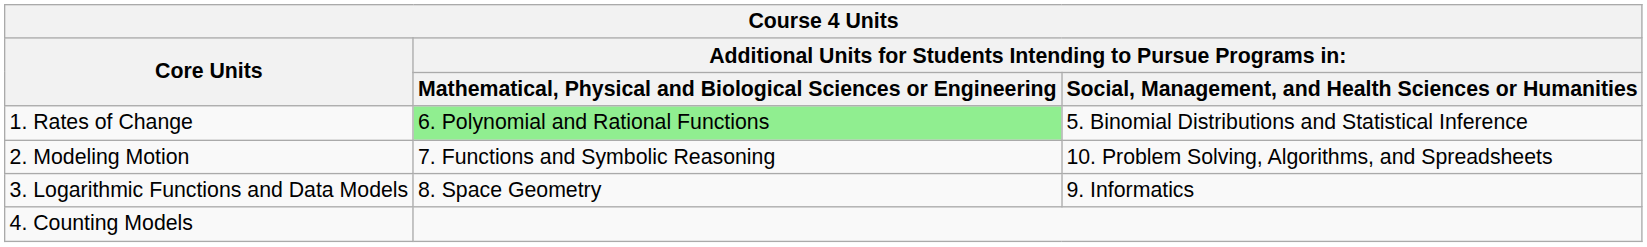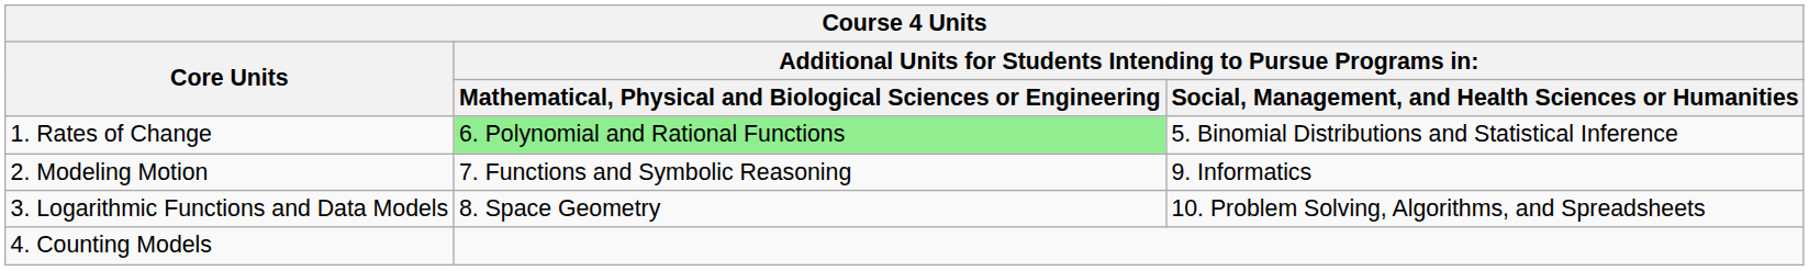 <table class="wikitable">
 <tr>
 <th colspan="3">Course 4 Units</th>
 </tr>
 <tr>
 <th rowspan="2">Core Units</th>
 <th colspan="2">Additional Units for Students Intending to Pursue Programs in:</th>
 </tr>
 <tr>
 <th>Mathematical, Physical and Biological Sciences or Engineering</th>
 <th>Social, Management, and Health Sciences or Humanities</th>
 </tr>
 <tr>
 <td>1. Rates of Change</td>
 <td style="background: lightgreen;">6. Polynomial and Rational Functions</td>
 <td>5. Binomial Distributions and Statistical Inference</td>
 </tr>
 <tr>
 <td>2. Modeling Motion</td>
 <td>7. Functions and Symbolic Reasoning</td>
-<td>10. Problem Solving, Algorithms, and Spreadsheets</td>
+<td>9. Informatics</td>
 </tr>
 <tr>
 <td>3. Logarithmic Functions and Data Models</td>
 <td>8. Space Geometry</td>
-<td>9. Informatics</td>
+<td>10. Problem Solving, Algorithms, and Spreadsheets</td>
 </tr>
 <tr>
 <td>4. Counting Models</td>
 <td colspan="2"></td>
 </tr>
 </table>
